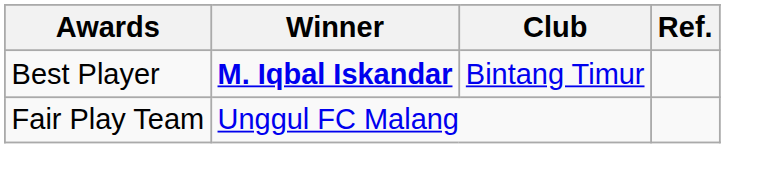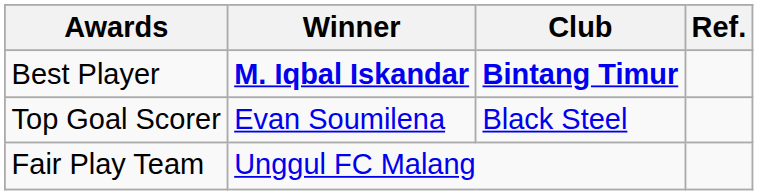 <table class="wikitable">
 <tr>
 <th>Awards</th>
 <th>Winner</th>
 <th>Club</th>
 <th>Ref.</th>
 </tr>
 <tr>
 <td>Best Player</td>
 <td><strong> <a href='#'>M. Iqbal Iskandar</a></strong></td>
-<td><a href='#'>Bintang Timur</a></td>
+<td><strong><a href='#'>Bintang Timur</a></strong></td>
+<td></td>
+</tr>
+<tr>
+<td>Top Goal Scorer</td>
+<td> <a href='#'>Evan Soumilena</a></td>
+<td><a href='#'>Black Steel</a></td>
 <td></td>
 </tr>
 <tr>
 <td>Fair Play Team</td>
 <td colspan="2"><a href='#'>Unggul FC Malang</a></td>
 <td></td>
 </tr>
 </table>
